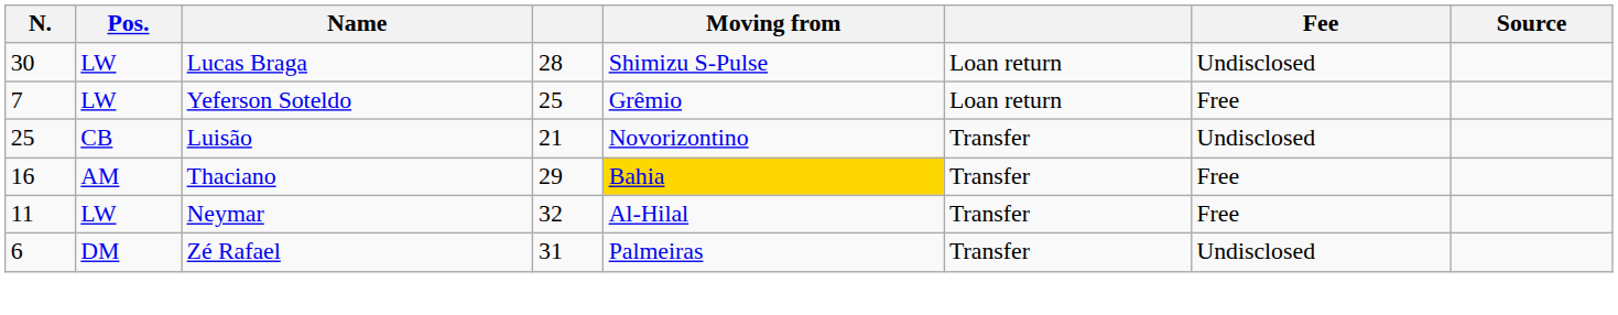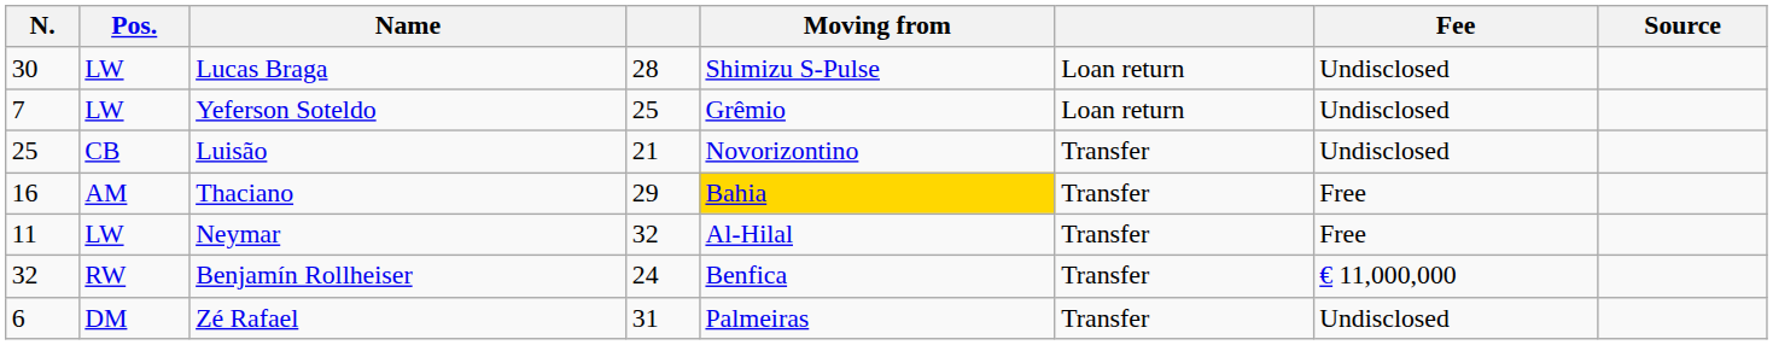 <table class="wikitable sortable" style="width:85%; text-align:center; text-align:left;">
 <tr>
 <th>N.</th>
 <th><a href='#'>Pos.</a></th>
 <th>Name</th>
 <th></th>
 <th>Moving from</th>
 <th></th>
 <th>Fee</th>
 <th>Source</th>
 </tr>
 <tr>
 <td>30</td>
 <td><a href='#'>LW</a></td>
 <td style="text-align:left;"> <a href='#'>Lucas Braga</a></td>
 <td>28</td>
 <td style="text-align:left;"> <a href='#'>Shimizu S-Pulse</a></td>
 <td>Loan return</td>
 <td>Undisclosed</td>
 <td></td>
 </tr>
 <tr>
 <td>7</td>
 <td><a href='#'>LW</a></td>
 <td style="text-align:left;"> <a href='#'>Yeferson Soteldo</a></td>
 <td>25</td>
 <td style="text-align:left;"> <a href='#'>Grêmio</a></td>
 <td>Loan return</td>
-<td>Free</td>
+<td>Undisclosed</td>
 <td></td>
 </tr>
 <tr>
 <td>25</td>
 <td><a href='#'>CB</a></td>
 <td style="text-align:left;"> <a href='#'>Luisão</a></td>
 <td>21</td>
 <td style="text-align:left;"> <a href='#'>Novorizontino</a></td>
 <td>Transfer</td>
 <td>Undisclosed</td>
 <td></td>
 </tr>
 <tr>
 <td>16</td>
 <td><a href='#'>AM</a></td>
 <td style="text-align:left;"> <a href='#'>Thaciano</a></td>
 <td>29</td>
 <td style="background: gold; text-align:left;"> <a href='#'>Bahia</a></td>
 <td>Transfer</td>
 <td>Free</td>
 <td></td>
 </tr>
 <tr>
 <td>11</td>
 <td><a href='#'>LW</a></td>
 <td style="text-align:left;"> <a href='#'>Neymar</a></td>
 <td>32</td>
 <td style="text-align:left;"> <a href='#'>Al-Hilal</a></td>
 <td>Transfer</td>
 <td>Free</td>
 <td></td>
 </tr>
 <tr>
+<td>32</td>
+<td><a href='#'>RW</a></td>
+<td style="text-align:left;"> <a href='#'>Benjamín Rollheiser</a></td>
+<td>24</td>
+<td style="text-align:left;"> <a href='#'>Benfica</a></td>
+<td>Transfer</td>
+<td><a href='#'>€</a> 11,000,000</td>
+<td></td>
+</tr>
+<tr>
 <td>6</td>
 <td><a href='#'>DM</a></td>
 <td style="text-align:left;"> <a href='#'>Zé Rafael</a></td>
 <td>31</td>
 <td style="text-align:left;"> <a href='#'>Palmeiras</a></td>
 <td>Transfer</td>
 <td>Undisclosed</td>
 <td></td>
 </tr>
 </table>
